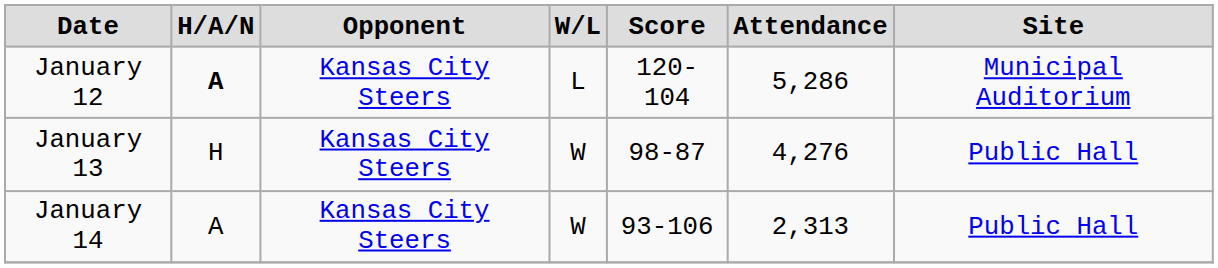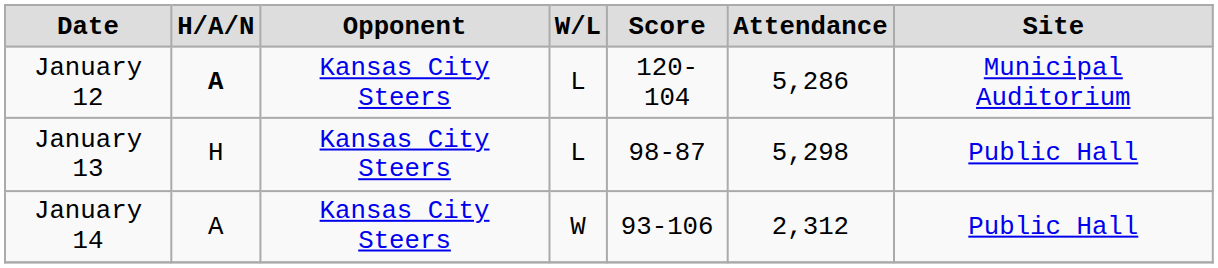 <table class="wikitable" style="text-align:center">
 <tr>
 <th style="background:#dddddd;">Date</th>
 <th style="background:#dddddd;">H/A/N</th>
 <th style="background:#dddddd;">Opponent</th>
 <th style="background:#dddddd;">W/L</th>
 <th style="background:#dddddd;">Score</th>
 <th style="background:#dddddd;">Attendance</th>
 <th style="background:#dddddd;">Site</th>
 </tr>
 <tr align="center"    bgcolor="">
 <td>January 12</td>
 <td><strong>A</strong></td>
 <td><a href='#'>Kansas City Steers</a></td>
 <td>L</td>
 <td>120-104</td>
 <td>5,286</td>
 <td><a href='#'>Municipal Auditorium</a></td>
 </tr>
 <tr align="center"    bgcolor="">
 <td>January 13</td>
 <td>H</td>
 <td><a href='#'>Kansas City Steers</a></td>
-<td>W</td>
+<td>L</td>
 <td>98-87</td>
-<td>4,276</td>
+<td>5,298</td>
 <td><a href='#'>Public Hall</a></td>
 </tr>
 <tr align="center"    bgcolor="">
 <td>January 14</td>
 <td>A</td>
 <td><a href='#'>Kansas City Steers</a></td>
 <td>W</td>
 <td>93-106</td>
-<td>2,313</td>
+<td>2,312</td>
 <td><a href='#'>Public Hall</a></td>
 </tr>
 <tr align="center"    bgcolor="">
 </tr>
 </table>
